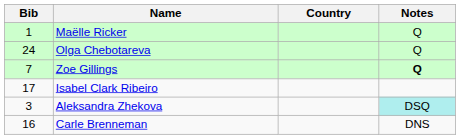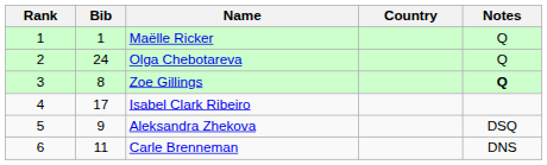 <table class="wikitable" style="text-align:center;" width=70%>
 <tr>
+<th>Rank</th>
 <th>Bib</th>
 <th>Name</th>
 <th>Country</th>
 <th>Notes</th>
 </tr>
 <tr bgcolor="#ccffcc">
 <td>1</td>
+<td>1</td>
 <td align=left><a href='#'>Maëlle Ricker</a></td>
 <td align=left></td>
 <td>Q</td>
 </tr>
 <tr bgcolor="#ccffcc">
+<td>2</td>
 <td>24</td>
 <td align=left><a href='#'>Olga Chebotareva</a></td>
 <td align=left></td>
 <td>Q</td>
 </tr>
 <tr bgcolor="#ccffcc">
-<td>7</td>
+<td>3</td>
+<td>8</td>
 <td align=left><a href='#'>Zoe Gillings</a></td>
 <td align=left></td>
 <td><strong>Q</strong></td>
 </tr>
 <tr>
+<td>4</td>
 <td>17</td>
 <td align=left><a href='#'>Isabel Clark Ribeiro</a></td>
 <td align=left></td>
 <td></td>
 </tr>
 <tr>
-<td>3</td>
+<td>5</td>
+<td>9</td>
 <td align=left><a href='#'>Aleksandra Zhekova</a></td>
 <td align=left></td>
-<td style="background: paleturquoise;">DSQ</td>
+<td>DSQ</td>
 </tr>
 <tr>
-<td>16</td>
+<td>6</td>
+<td>11</td>
 <td align=left><a href='#'>Carle Brenneman</a></td>
 <td align=left></td>
 <td>DNS</td>
 </tr>
 </table>
